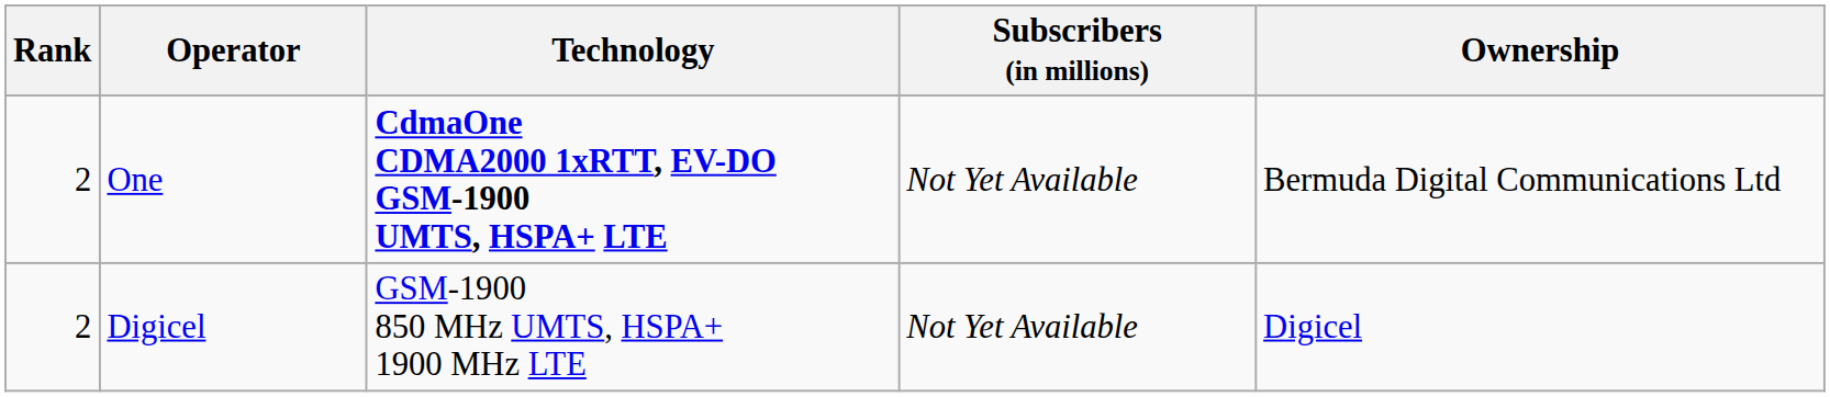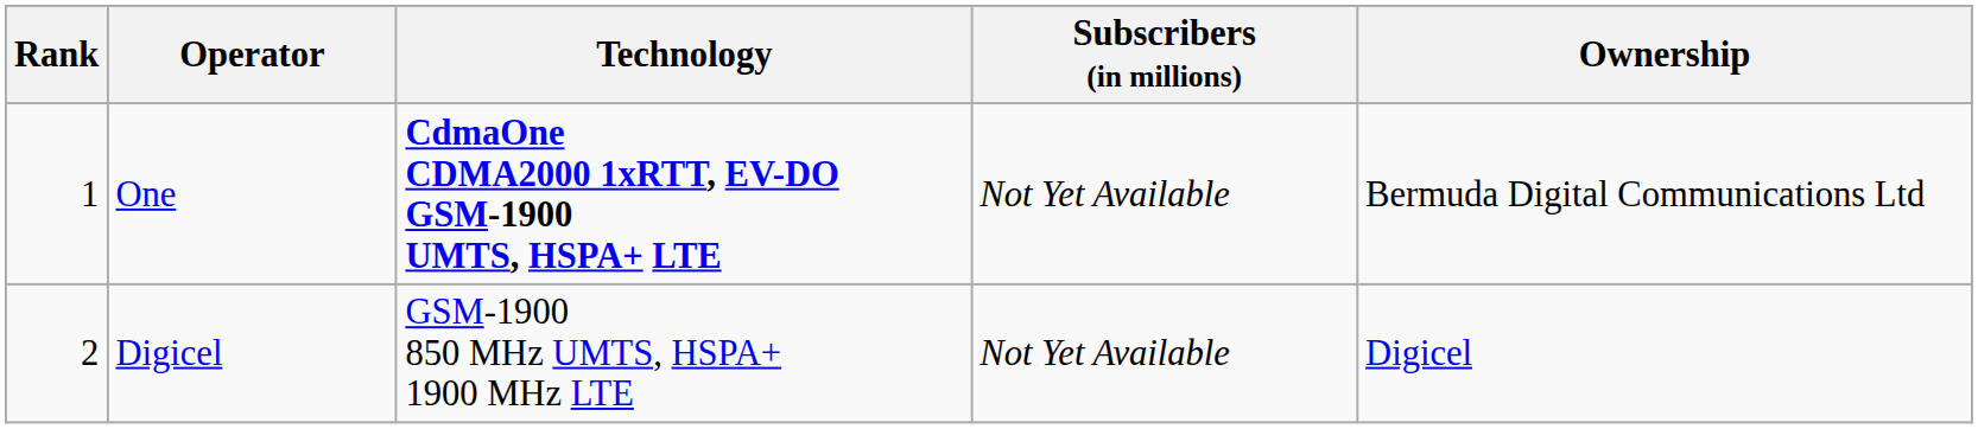 <table class="wikitable">
 <tr>
 <th style="width:3%;">Rank</th>
 <th style="width:15%;">Operator</th>
 <th style="width:30%;">Technology</th>
 <th style="width:20%;">Subscribers<br><small>(in millions)</small></th>
 <th style="width:32%;">Ownership</th>
 </tr>
 <tr>
-<td align=right>2</td>
+<td align=right>1</td>
 <td><a href='#'>One</a></td>
 <td><strong><a href='#'>CdmaOne</a><br><a href='#'>CDMA2000 1xRTT</a>, <a href='#'>EV-DO</a><br><a href='#'>GSM</a>-1900<br><a href='#'>UMTS</a>, <a href='#'>HSPA+</a> <a href='#'>LTE</a></strong></td>
 <td><em>Not Yet Available</em></td>
 <td>Bermuda Digital Communications Ltd</td>
 </tr>
 <tr>
 <td align=right>2</td>
 <td><a href='#'>Digicel</a></td>
 <td><a href='#'>GSM</a>-1900 <br>850 MHz <a href='#'>UMTS</a>, <a href='#'>HSPA+</a><br>1900 MHz <a href='#'>LTE</a></td>
 <td><em>Not Yet Available</em></td>
 <td><a href='#'>Digicel</a></td>
 </tr>
 </table>
